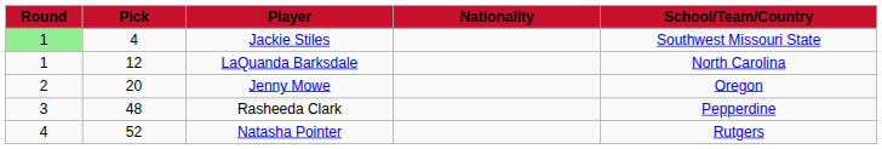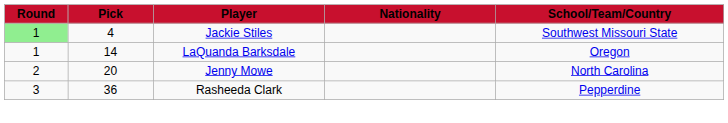 <table class="wikitable" style="text-align:center; width:60em">
 <tr>
 <th style="background: #C8102E" width="2%"><span>Round</span></th>
 <th style="background: #C8102E" width="5%"><span>Pick</span></th>
 <th style="background: #C8102E" width="10%"><span>Player</span></th>
 <th style="background: #C8102E" width="10%"><span>Nationality</span></th>
 <th style="background: #C8102E" width="10%"><span>School/Team/Country</span></th>
 </tr>
 <tr>
 <td style="background: lightgreen;">1</td>
 <td>4</td>
 <td><a href='#'>Jackie Stiles</a></td>
 <td></td>
 <td><a href='#'>Southwest Missouri State</a></td>
 </tr>
 <tr>
 <td>1</td>
-<td>12</td>
+<td>14</td>
 <td><a href='#'>LaQuanda Barksdale</a></td>
 <td></td>
-<td><a href='#'>North Carolina</a></td>
+<td><a href='#'>Oregon</a></td>
 </tr>
 <tr>
 <td>2</td>
 <td>20</td>
 <td><a href='#'>Jenny Mowe</a></td>
 <td></td>
-<td><a href='#'>Oregon</a></td>
+<td><a href='#'>North Carolina</a></td>
 </tr>
 <tr>
 <td>3</td>
-<td>48</td>
+<td>36</td>
 <td>Rasheeda Clark</td>
 <td></td>
 <td><a href='#'>Pepperdine</a></td>
 </tr>
-<tr>
-<td>4</td>
-<td>52</td>
-<td><a href='#'>Natasha Pointer</a></td>
-<td></td>
-<td><a href='#'>Rutgers</a></td>
-</tr>
 </table>
